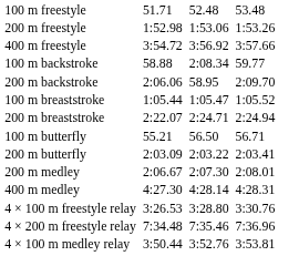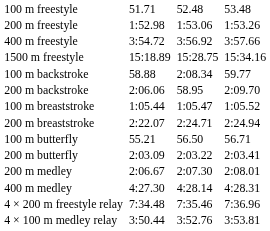 <table>
 <tr>
 <td>100 m freestyle</td>
 <td></td>
 <td>51.71</td>
 <td></td>
 <td>52.48</td>
 <td></td>
 <td>53.48</td>
 </tr>
 <tr>
 <td>200 m freestyle</td>
 <td></td>
 <td>1:52.98</td>
 <td></td>
 <td>1:53.06</td>
 <td></td>
 <td>1:53.26</td>
 </tr>
 <tr>
 <td>400 m freestyle</td>
 <td></td>
 <td>3:54.72</td>
 <td></td>
 <td>3:56.92</td>
 <td></td>
 <td>3:57.66</td>
+</tr>
+<tr>
+<td>1500 m freestyle</td>
+<td></td>
+<td>15:18.89</td>
+<td></td>
+<td>15:28.75</td>
+<td></td>
+<td>15:34.16</td>
 </tr>
 <tr>
 <td>100 m backstroke</td>
 <td></td>
 <td>58.88</td>
 <td></td>
 <td>2:08.34</td>
 <td></td>
 <td>59.77</td>
 </tr>
 <tr>
 <td>200 m backstroke</td>
 <td></td>
 <td>2:06.06</td>
 <td></td>
 <td>58.95</td>
 <td></td>
 <td>2:09.70</td>
 </tr>
 <tr>
 <td>100 m breaststroke</td>
 <td></td>
 <td>1:05.44</td>
 <td></td>
 <td>1:05.47</td>
 <td></td>
 <td>1:05.52</td>
 </tr>
 <tr>
 <td>200 m breaststroke</td>
 <td></td>
 <td>2:22.07</td>
 <td></td>
 <td>2:24.71</td>
 <td></td>
 <td>2:24.94</td>
 </tr>
 <tr>
 <td>100 m butterfly</td>
 <td></td>
 <td>55.21</td>
 <td></td>
 <td>56.50</td>
 <td></td>
 <td>56.71</td>
 </tr>
 <tr>
 <td>200 m butterfly</td>
 <td></td>
 <td>2:03.09</td>
 <td></td>
 <td>2:03.22</td>
 <td></td>
 <td>2:03.41</td>
 </tr>
 <tr>
 <td>200 m medley</td>
 <td></td>
 <td>2:06.67</td>
 <td></td>
 <td>2:07.30</td>
 <td></td>
 <td>2:08.01</td>
 </tr>
 <tr>
 <td>400 m medley</td>
 <td></td>
 <td>4:27.30</td>
 <td></td>
 <td>4:28.14</td>
 <td></td>
 <td>4:28.31</td>
 </tr>
 <tr>
-<td>4 × 100 m freestyle relay</td>
-<td></td>
-<td>3:26.53</td>
-<td></td>
-<td>3:28.80</td>
-<td></td>
-<td>3:30.76</td>
-</tr>
-<tr>
 <td>4 × 200 m freestyle relay</td>
 <td></td>
 <td>7:34.48</td>
 <td></td>
 <td>7:35.46</td>
 <td></td>
 <td>7:36.96</td>
 </tr>
 <tr>
 <td>4 × 100 m medley relay</td>
 <td></td>
 <td>3:50.44</td>
 <td></td>
 <td>3:52.76</td>
 <td></td>
 <td>3:53.81</td>
 </tr>
 </table>
